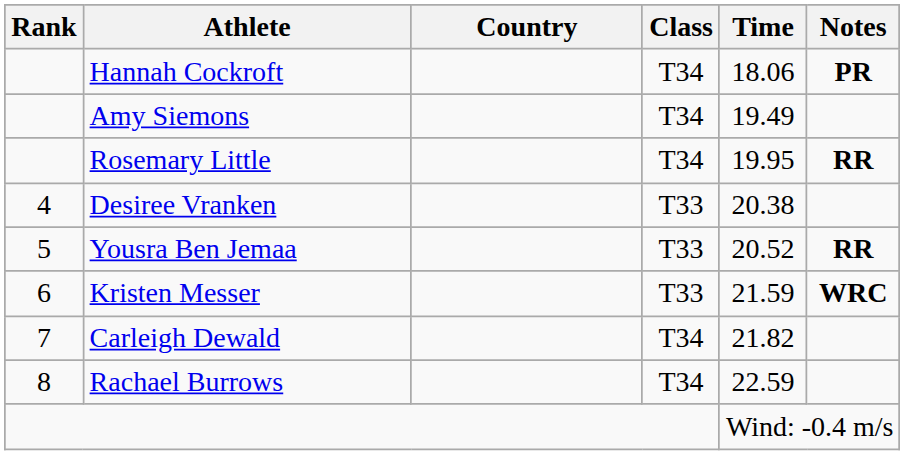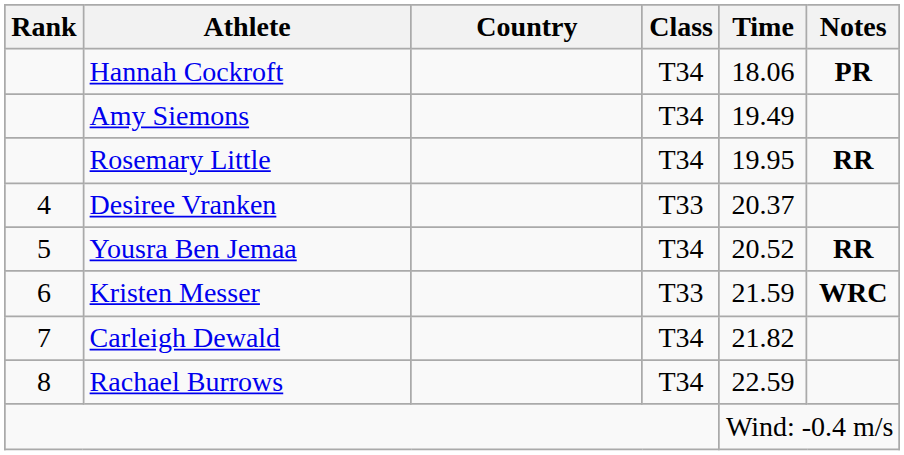 <table class="wikitable sortable" style="text-align:center">
 <tr>
 <th>Rank</th>
 <th style="width:180px">Athlete</th>
 <th style="width:125px">Country</th>
 <th>Class</th>
 <th>Time</th>
 <th>Notes</th>
 </tr>
 <tr>
 <td></td>
 <td style="text-align:left;"><a href='#'>Hannah Cockroft</a></td>
 <td style="text-align:left;"></td>
 <td>T34</td>
 <td>18.06</td>
 <td><strong>PR</strong></td>
 </tr>
 <tr>
 <td></td>
 <td style="text-align:left;"><a href='#'>Amy Siemons</a></td>
 <td style="text-align:left;"></td>
 <td>T34</td>
 <td>19.49</td>
 <td></td>
 </tr>
 <tr>
 <td></td>
 <td style="text-align:left;"><a href='#'>Rosemary Little</a></td>
 <td style="text-align:left;"></td>
 <td>T34</td>
 <td>19.95</td>
 <td><strong>RR</strong></td>
 </tr>
 <tr>
 <td>4</td>
 <td style="text-align:left;"><a href='#'>Desiree Vranken</a></td>
 <td style="text-align:left;"></td>
 <td>T33</td>
-<td>20.38</td>
+<td>20.37</td>
 <td></td>
 </tr>
 <tr>
 <td>5</td>
 <td style="text-align:left;"><a href='#'>Yousra Ben Jemaa</a></td>
 <td style="text-align:left;"></td>
-<td>T33</td>
+<td>T34</td>
 <td>20.52</td>
 <td><strong>RR</strong></td>
 </tr>
 <tr>
 <td>6</td>
 <td style="text-align:left;"><a href='#'>Kristen Messer</a></td>
 <td style="text-align:left;"></td>
 <td>T33</td>
 <td>21.59</td>
 <td><strong>WRC</strong></td>
 </tr>
 <tr>
 <td>7</td>
 <td style="text-align:left;"><a href='#'>Carleigh Dewald</a></td>
 <td style="text-align:left;"></td>
 <td>T34</td>
 <td>21.82</td>
 <td></td>
 </tr>
 <tr>
 <td>8</td>
 <td style="text-align:left;"><a href='#'>Rachael Burrows</a></td>
 <td style="text-align:left;"></td>
 <td>T34</td>
 <td>22.59</td>
 <td></td>
 </tr>
 <tr class="sortbottom">
 <td colspan="4"></td>
 <td colspan="2">Wind: -0.4 m/s</td>
 </tr>
 </table>
